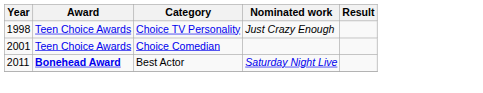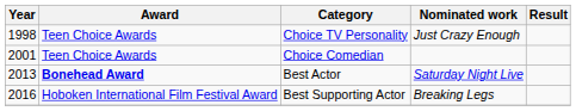 <table class="wikitable sortable">
 <tr>
 <th>Year</th>
 <th>Award</th>
 <th>Category</th>
 <th>Nominated work</th>
 <th>Result</th>
 </tr>
 <tr>
 <td>1998</td>
 <td><a href='#'>Teen Choice Awards</a></td>
 <td><a href='#'>Choice TV Personality</a></td>
 <td><em>Just Crazy Enough</em></td>
 <td></td>
 </tr>
 <tr>
 <td>2001</td>
 <td><a href='#'>Teen Choice Awards</a></td>
 <td><a href='#'>Choice Comedian</a></td>
 <td></td>
 <td></td>
 </tr>
 <tr>
-<td>2011</td>
+<td>2013</td>
 <td><strong><a href='#'>Bonehead Award</a></strong></td>
 <td>Best Actor</td>
 <td><em><a href='#'>Saturday Night Live</a></em></td>
 <td></td>
 </tr>
 <tr>
+<td>2016</td>
+<td><a href='#'>Hoboken International Film Festival Award</a></td>
+<td>Best Supporting Actor</td>
+<td><em>Breaking Legs</em></td>
+<td></td>
+</tr>
+<tr>
 </tr>
 </table>
